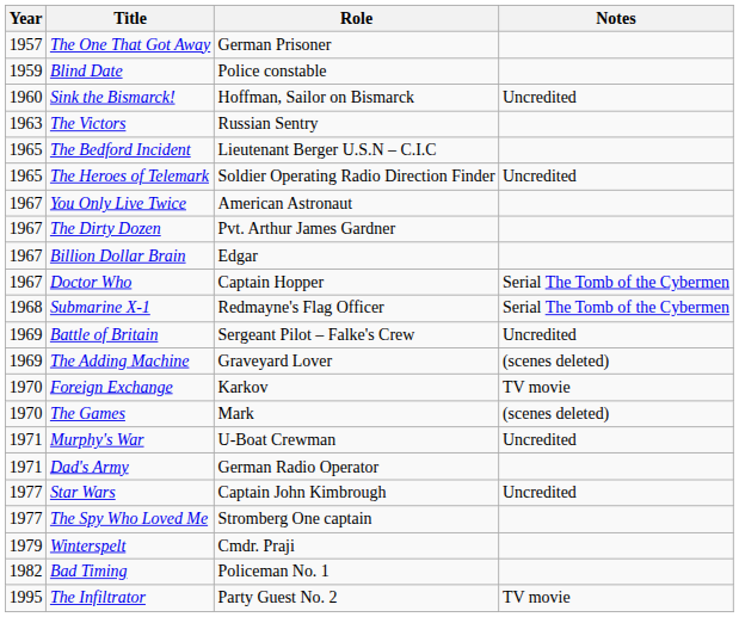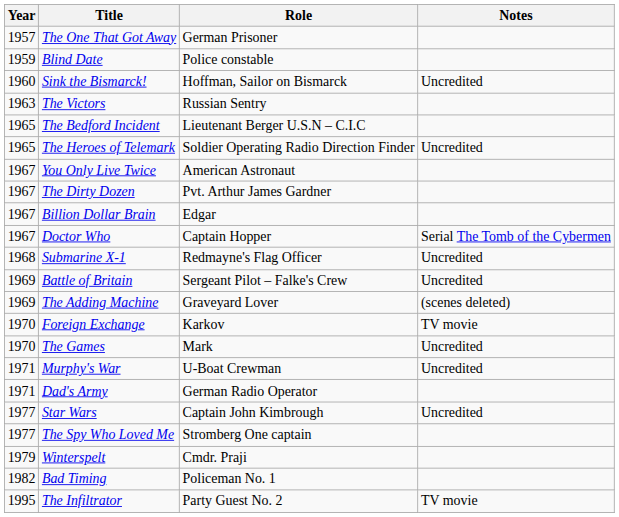 <table class="wikitable" border="1">
 <tr>
 <th>Year</th>
 <th>Title</th>
 <th>Role</th>
 <th>Notes</th>
 </tr>
 <tr>
 <td>1957</td>
 <td><em><a href='#'>The One That Got Away</a></em></td>
 <td>German Prisoner</td>
 <td></td>
 </tr>
 <tr>
 <td>1959</td>
 <td><em><a href='#'>Blind Date</a></em></td>
 <td>Police constable</td>
 <td></td>
 </tr>
 <tr>
 <td>1960</td>
 <td><em><a href='#'>Sink the Bismarck!</a></em></td>
 <td>Hoffman, Sailor on Bismarck</td>
 <td>Uncredited</td>
 </tr>
 <tr>
 <td>1963</td>
 <td><em><a href='#'>The Victors</a></em></td>
 <td>Russian Sentry</td>
 <td></td>
 </tr>
 <tr>
 <td>1965</td>
 <td><em><a href='#'>The Bedford Incident</a></em></td>
 <td>Lieutenant Berger U.S.N – C.I.C</td>
 <td></td>
 </tr>
 <tr>
 <td>1965</td>
 <td><em><a href='#'>The Heroes of Telemark</a></em></td>
 <td>Soldier Operating Radio Direction Finder</td>
 <td>Uncredited</td>
 </tr>
 <tr>
 <td>1967</td>
 <td><em><a href='#'>You Only Live Twice</a></em></td>
 <td>American Astronaut</td>
 <td></td>
 </tr>
 <tr>
 <td>1967</td>
 <td><em><a href='#'>The Dirty Dozen</a></em></td>
 <td>Pvt. Arthur James Gardner</td>
 <td></td>
 </tr>
 <tr>
 <td>1967</td>
 <td><em><a href='#'>Billion Dollar Brain</a></em></td>
 <td>Edgar</td>
 <td></td>
 </tr>
 <tr>
 <td>1967</td>
 <td><em><a href='#'>Doctor Who</a></em></td>
 <td>Captain Hopper</td>
 <td>Serial <a href='#'>The Tomb of the Cybermen</a></td>
 </tr>
 <tr>
 <td>1968</td>
 <td><em><a href='#'>Submarine X-1</a></em></td>
 <td>Redmayne's Flag Officer</td>
-<td>Serial <a href='#'>The Tomb of the Cybermen</a></td>
+<td>Uncredited</td>
 </tr>
 <tr>
 <td>1969</td>
 <td><em><a href='#'>Battle of Britain</a></em></td>
 <td>Sergeant Pilot – Falke's Crew</td>
 <td>Uncredited</td>
 </tr>
 <tr>
 <td>1969</td>
 <td><em><a href='#'>The Adding Machine</a></em></td>
 <td>Graveyard Lover</td>
 <td>(scenes deleted)</td>
 </tr>
 <tr>
 <td>1970</td>
 <td><em><a href='#'>Foreign Exchange</a></em></td>
 <td>Karkov</td>
 <td>TV movie</td>
 </tr>
 <tr>
 <td>1970</td>
 <td><em><a href='#'>The Games</a></em></td>
 <td>Mark</td>
-<td>(scenes deleted)</td>
+<td>Uncredited</td>
 </tr>
 <tr>
 <td>1971</td>
 <td><em><a href='#'>Murphy's War</a></em></td>
 <td>U-Boat Crewman</td>
 <td>Uncredited</td>
 </tr>
 <tr>
 <td>1971</td>
 <td><em><a href='#'>Dad's Army</a></em></td>
 <td>German Radio Operator</td>
 <td></td>
 </tr>
 <tr>
 <td>1977</td>
 <td><em><a href='#'>Star Wars</a></em></td>
 <td>Captain John Kimbrough</td>
 <td>Uncredited</td>
 </tr>
 <tr>
 <td>1977</td>
 <td><em><a href='#'>The Spy Who Loved Me</a></em></td>
 <td>Stromberg One captain</td>
 <td></td>
 </tr>
 <tr>
 <td>1979</td>
 <td><em><a href='#'>Winterspelt</a></em></td>
 <td>Cmdr. Praji</td>
 <td></td>
 </tr>
 <tr>
 <td>1982</td>
 <td><em><a href='#'>Bad Timing</a></em></td>
 <td>Policeman No. 1</td>
 <td></td>
 </tr>
 <tr>
 <td>1995</td>
 <td><em><a href='#'>The Infiltrator</a></em></td>
 <td>Party Guest No. 2</td>
 <td>TV movie</td>
 </tr>
 </table>
